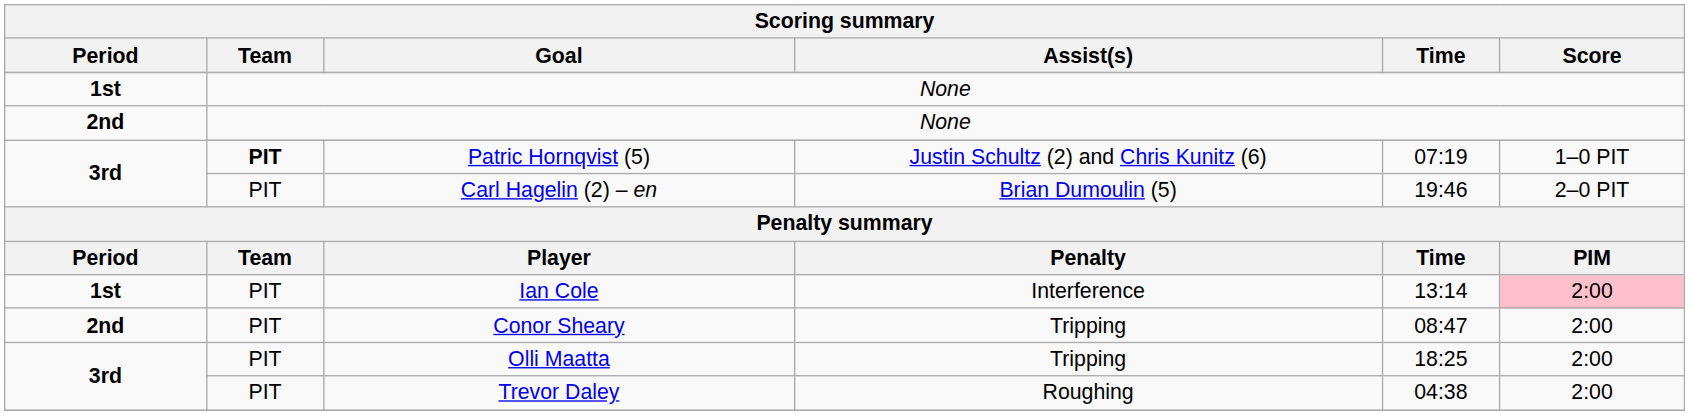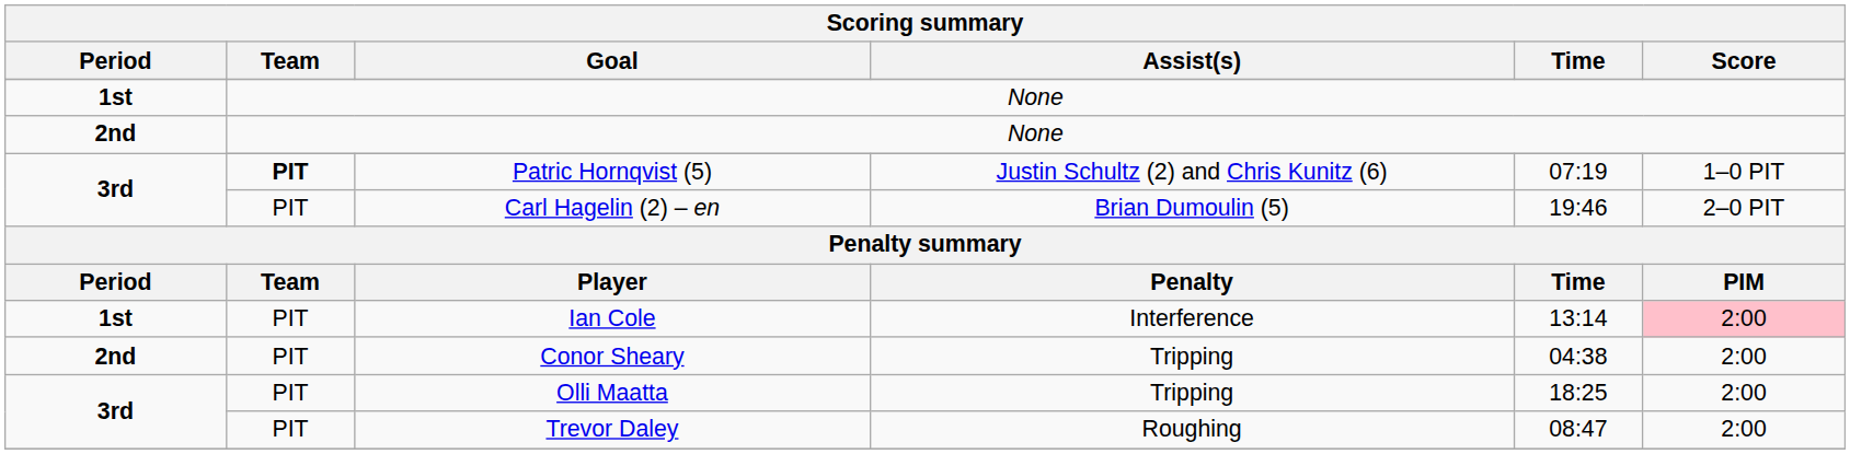 <table style="width:100%;" class="wikitable">
 <tr>
 <th colspan=6>Scoring summary</th>
 </tr>
 <tr>
 <th style="width:12%;">Period</th>
 <th style="width:7%;">Team</th>
 <th style="width:28%;">Goal</th>
 <th style="width:35%;">Assist(s)</th>
 <th style="width:7%;">Time</th>
 <th style="width:11%;">Score</th>
 </tr>
 <tr>
 </tr>
 <tr style="text-align:center;">
 <td><strong>1st</strong></td>
 <td colspan="5"><em>None</em></td>
 </tr>
 <tr style="text-align:center;">
 <td><strong>2nd</strong></td>
 <td colspan="5"><em>None</em></td>
 </tr>
 <tr>
 <td style="text-align:center;" rowspan="3"><strong>3rd</strong></td>
 </tr>
 <tr>
 <td align=center><strong>PIT</strong></td>
 <td align=center><a href='#'>Patric Hornqvist</a> (5)</td>
 <td align=center><a href='#'>Justin Schultz</a> (2) and <a href='#'>Chris Kunitz</a> (6)</td>
 <td align=center>07:19</td>
 <td align=center>1–0 PIT</td>
 </tr>
 <tr>
 <td align=center>PIT</td>
 <td align=center><a href='#'>Carl Hagelin</a> (2) – <em>en</em></td>
 <td align=center><a href='#'>Brian Dumoulin</a> (5)</td>
 <td align=center>19:46</td>
 <td align=center>2–0 PIT</td>
 </tr>
 <tr>
 <th colspan=6>Penalty summary</th>
 </tr>
 <tr>
 <th style="width:12%;">Period</th>
 <th style="width:7%;">Team</th>
 <th style="width:28%;">Player</th>
 <th style="width:35%;">Penalty</th>
 <th style="width:7%;">Time</th>
 <th style="width:11%;">PIM</th>
 </tr>
 <tr>
 <td style="text-align:center;"><strong>1st</strong></td>
 <td align=center>PIT</td>
 <td align=center><a href='#'>Ian Cole</a></td>
 <td align=center>Interference</td>
 <td align=center>13:14</td>
 <td align=center style="background: pink;">2:00</td>
 </tr>
 <tr>
 <td style="text-align:center;"><strong>2nd</strong></td>
 <td align=center>PIT</td>
 <td align=center><a href='#'>Conor Sheary</a></td>
 <td align=center>Tripping</td>
-<td align=center>08:47</td>
+<td align=center>04:38</td>
 <td align=center>2:00</td>
 </tr>
 <tr>
 <td style="text-align:center;" rowspan="2"><strong>3rd</strong></td>
 <td align=center>PIT</td>
 <td align=center><a href='#'>Olli Maatta</a></td>
 <td align=center>Tripping</td>
 <td align=center>18:25</td>
 <td align=center>2:00</td>
 </tr>
 <tr>
 <td align=center>PIT</td>
 <td align=center><a href='#'>Trevor Daley</a></td>
 <td align=center>Roughing</td>
-<td align=center>04:38</td>
+<td align=center>08:47</td>
 <td align=center>2:00</td>
 </tr>
 <tr>
 </tr>
 </table>
